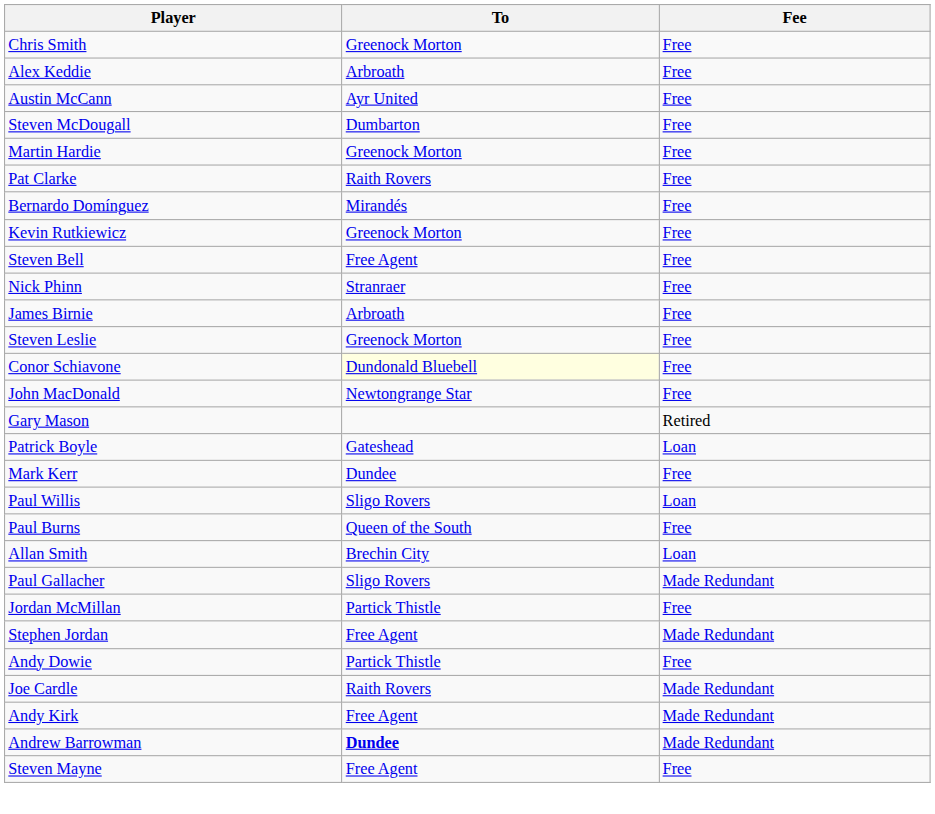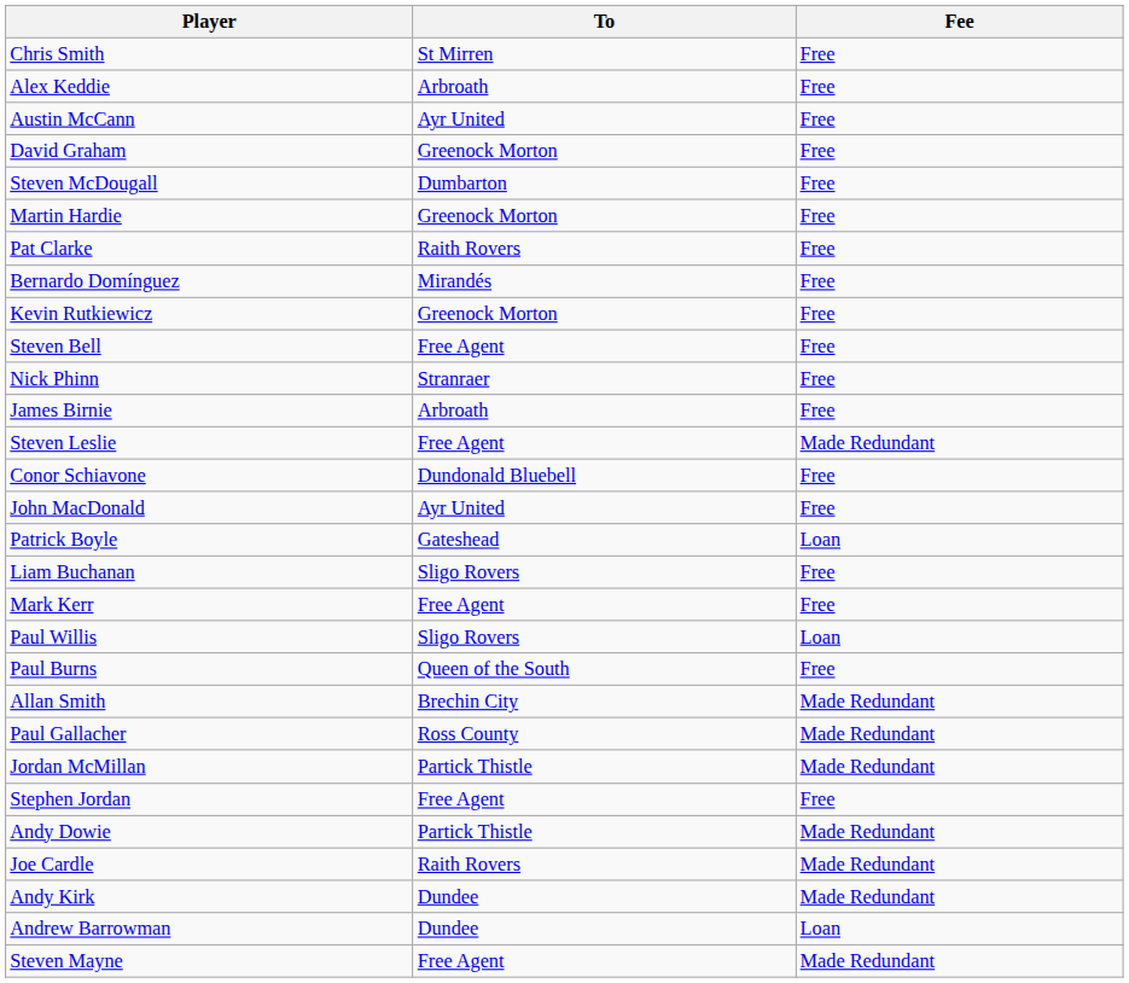 <table class="wikitable" style="text-align:center; font-size:95%;width:98%; text-align:left">
 <tr>
 <th>Player</th>
 <th>To</th>
 <th>Fee</th>
 </tr>
 <tr>
 <td> <a href='#'>Chris Smith</a></td>
-<td> <a href='#'>Greenock Morton</a></td>
+<td> <a href='#'>St Mirren</a></td>
 <td><a href='#'>Free</a></td>
 </tr>
 <tr>
 <td> <a href='#'>Alex Keddie</a></td>
 <td> <a href='#'>Arbroath</a></td>
 <td><a href='#'>Free</a></td>
 </tr>
 <tr>
 <td> <a href='#'>Austin McCann</a></td>
 <td> <a href='#'>Ayr United</a></td>
+<td><a href='#'>Free</a></td>
+</tr>
+<tr>
+<td> <a href='#'>David Graham</a></td>
+<td> <a href='#'>Greenock Morton</a></td>
 <td><a href='#'>Free</a></td>
 </tr>
 <tr>
 <td> <a href='#'>Steven McDougall</a></td>
 <td> <a href='#'>Dumbarton</a></td>
 <td><a href='#'>Free</a></td>
 </tr>
 <tr>
 <td> <a href='#'>Martin Hardie</a></td>
 <td> <a href='#'>Greenock Morton</a></td>
 <td><a href='#'>Free</a></td>
 </tr>
 <tr>
 <td> <a href='#'>Pat Clarke</a></td>
 <td> <a href='#'>Raith Rovers</a></td>
 <td><a href='#'>Free</a></td>
 </tr>
 <tr>
 <td> <a href='#'>Bernardo Domínguez</a></td>
 <td> <a href='#'>Mirandés</a></td>
 <td><a href='#'>Free</a></td>
 </tr>
 <tr>
 <td> <a href='#'>Kevin Rutkiewicz</a></td>
 <td> <a href='#'>Greenock Morton</a></td>
 <td><a href='#'>Free</a></td>
 </tr>
 <tr>
 <td> <a href='#'>Steven Bell</a></td>
 <td><a href='#'>Free Agent</a></td>
 <td><a href='#'>Free</a></td>
 </tr>
 <tr>
 <td> <a href='#'>Nick Phinn</a></td>
 <td> <a href='#'>Stranraer</a></td>
 <td><a href='#'>Free</a></td>
 </tr>
 <tr>
 <td> <a href='#'>James Birnie</a></td>
 <td> <a href='#'>Arbroath</a></td>
 <td><a href='#'>Free</a></td>
 </tr>
 <tr>
 <td> <a href='#'>Steven Leslie</a></td>
-<td> <a href='#'>Greenock Morton</a></td>
-<td><a href='#'>Free</a></td>
+<td><a href='#'>Free Agent</a></td>
+<td><a href='#'>Made Redundant</a></td>
 </tr>
 <tr>
 <td> <a href='#'>Conor Schiavone</a></td>
-<td style="background: lightyellow;"> <a href='#'>Dundonald Bluebell</a></td>
+<td> <a href='#'>Dundonald Bluebell</a></td>
 <td><a href='#'>Free</a></td>
 </tr>
 <tr>
 <td> <a href='#'>John MacDonald</a></td>
-<td> <a href='#'>Newtongrange Star</a></td>
+<td> <a href='#'>Ayr United</a></td>
 <td><a href='#'>Free</a></td>
-</tr>
-<tr>
-<td> <a href='#'>Gary Mason</a></td>
-<td></td>
-<td>Retired</td>
 </tr>
 <tr>
 <td> <a href='#'>Patrick Boyle</a></td>
 <td> <a href='#'>Gateshead</a></td>
 <td><a href='#'>Loan</a></td>
 </tr>
 <tr>
+<td> <a href='#'>Liam Buchanan</a></td>
+<td> <a href='#'>Sligo Rovers</a></td>
+<td><a href='#'>Free</a></td>
+</tr>
+<tr>
 <td> <a href='#'>Mark Kerr</a></td>
-<td> <a href='#'>Dundee</a></td>
+<td><a href='#'>Free Agent</a></td>
 <td><a href='#'>Free</a></td>
 </tr>
 <tr>
 <td> <a href='#'>Paul Willis</a></td>
 <td> <a href='#'>Sligo Rovers</a></td>
 <td><a href='#'>Loan</a></td>
 </tr>
 <tr>
 <td> <a href='#'>Paul Burns</a></td>
 <td> <a href='#'>Queen of the South</a></td>
 <td><a href='#'>Free</a></td>
 </tr>
 <tr>
 <td> <a href='#'>Allan Smith</a></td>
 <td> <a href='#'>Brechin City</a></td>
-<td><a href='#'>Loan</a></td>
+<td><a href='#'>Made Redundant</a></td>
 </tr>
 <tr>
 <td> <a href='#'>Paul Gallacher</a></td>
-<td> <a href='#'>Sligo Rovers</a></td>
+<td> <a href='#'>Ross County</a></td>
 <td><a href='#'>Made Redundant</a></td>
 </tr>
 <tr>
 <td> <a href='#'>Jordan McMillan</a></td>
 <td> <a href='#'>Partick Thistle</a></td>
-<td><a href='#'>Free</a></td>
+<td><a href='#'>Made Redundant</a></td>
 </tr>
 <tr>
 <td> <a href='#'>Stephen Jordan</a></td>
 <td><a href='#'>Free Agent</a></td>
-<td><a href='#'>Made Redundant</a></td>
+<td><a href='#'>Free</a></td>
 </tr>
 <tr>
 <td> <a href='#'>Andy Dowie</a></td>
 <td> <a href='#'>Partick Thistle</a></td>
-<td><a href='#'>Free</a></td>
+<td><a href='#'>Made Redundant</a></td>
 </tr>
 <tr>
 <td> <a href='#'>Joe Cardle</a></td>
 <td> <a href='#'>Raith Rovers</a></td>
 <td><a href='#'>Made Redundant</a></td>
 </tr>
 <tr>
 <td> <a href='#'>Andy Kirk</a></td>
-<td><a href='#'>Free Agent</a></td>
+<td> <a href='#'>Dundee</a></td>
 <td><a href='#'>Made Redundant</a></td>
 </tr>
 <tr>
 <td> <a href='#'>Andrew Barrowman</a></td>
-<td><strong> <a href='#'>Dundee</a></strong></td>
-<td><a href='#'>Made Redundant</a></td>
+<td> <a href='#'>Dundee</a></td>
+<td><a href='#'>Loan</a></td>
 </tr>
 <tr>
 <td> <a href='#'>Steven Mayne</a></td>
 <td><a href='#'>Free Agent</a></td>
-<td><a href='#'>Free</a></td>
+<td><a href='#'>Made Redundant</a></td>
 </tr>
 </table>
